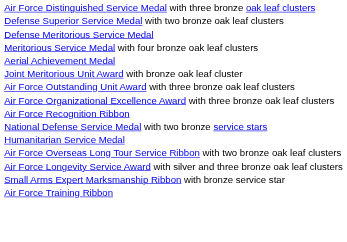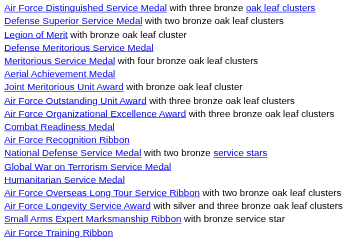 <table>
 <tr>
 <td><span></span><span></span><span></span></td>
 <td><a href='#'>Air Force Distinguished Service Medal</a> with three bronze <a href='#'>oak leaf clusters</a></td>
 </tr>
 <tr>
 <td><span></span><span></span></td>
 <td><a href='#'>Defense Superior Service Medal</a> with two bronze oak leaf clusters</td>
+</tr>
+<tr>
+<td></td>
+<td><a href='#'>Legion of Merit</a> with bronze oak leaf cluster</td>
 </tr>
 <tr>
 <td></td>
 <td><a href='#'>Defense Meritorious Service Medal</a></td>
 </tr>
 <tr>
 <td><span></span><span></span><span></span><span></span></td>
 <td><a href='#'>Meritorious Service Medal</a> with four bronze oak leaf clusters</td>
 </tr>
 <tr>
 <td></td>
 <td><a href='#'>Aerial Achievement Medal</a></td>
 </tr>
 <tr>
 <td></td>
 <td><a href='#'>Joint Meritorious Unit Award</a> with bronze oak leaf cluster</td>
 </tr>
 <tr>
 <td><span></span><span></span><span></span></td>
 <td><a href='#'>Air Force Outstanding Unit Award</a> with three bronze oak leaf clusters</td>
 </tr>
 <tr>
 <td><span></span><span></span><span></span></td>
 <td><a href='#'>Air Force Organizational Excellence Award</a> with three bronze oak leaf clusters</td>
 </tr>
 <tr>
 <td></td>
+<td><a href='#'>Combat Readiness Medal</a></td>
+</tr>
+<tr>
+<td></td>
 <td><a href='#'>Air Force Recognition Ribbon</a></td>
 </tr>
 <tr>
 <td><span></span><span></span></td>
 <td><a href='#'>National Defense Service Medal</a> with two bronze <a href='#'>service stars</a></td>
+</tr>
+<tr>
+<td></td>
+<td><a href='#'>Global War on Terrorism Service Medal</a></td>
 </tr>
 <tr>
 <td></td>
 <td><a href='#'>Humanitarian Service Medal</a></td>
 </tr>
 <tr>
 <td><span></span><span></span></td>
 <td><a href='#'>Air Force Overseas Long Tour Service Ribbon</a> with two bronze oak leaf clusters</td>
 </tr>
 <tr>
 <td><span></span><span></span><span></span><span></span></td>
 <td><a href='#'>Air Force Longevity Service Award</a> with silver and three bronze oak leaf clusters</td>
 </tr>
 <tr>
 <td></td>
 <td><a href='#'>Small Arms Expert Marksmanship Ribbon</a> with bronze service star</td>
 </tr>
 <tr>
 <td></td>
 <td><a href='#'>Air Force Training Ribbon</a></td>
 </tr>
 </table>
